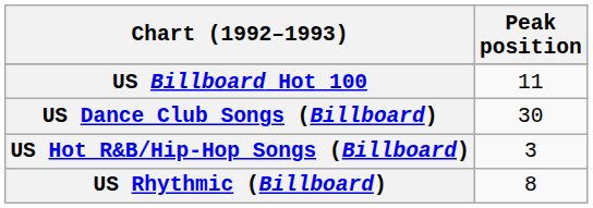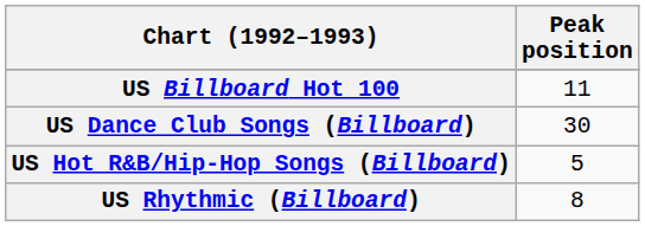 <table class="wikitable sortable plainrowheaders" style="text-align:center">
 <tr>
 <th scope="col">Chart (1992–1993)</th>
 <th scope="col">Peak<br>position</th>
 </tr>
 <tr>
 </tr>
 <tr>
 </tr>
 <tr>
 </tr>
 <tr>
 <th scope="row">US <a href='#'><em>Billboard</em> Hot 100</a></th>
 <td>11</td>
 </tr>
 <tr>
 <th scope="row">US <a href='#'>Dance Club Songs</a> (<em><a href='#'>Billboard</a></em>) </th>
 <td>30</td>
 </tr>
 <tr>
 <th scope="row">US <a href='#'>Hot R&B/Hip-Hop Songs</a> (<em><a href='#'>Billboard</a></em>)</th>
-<td>3</td>
+<td>5</td>
 </tr>
 <tr>
 <th scope="row">US <a href='#'>Rhythmic</a> (<em><a href='#'>Billboard</a></em>)</th>
 <td>8</td>
 </tr>
 </table>
